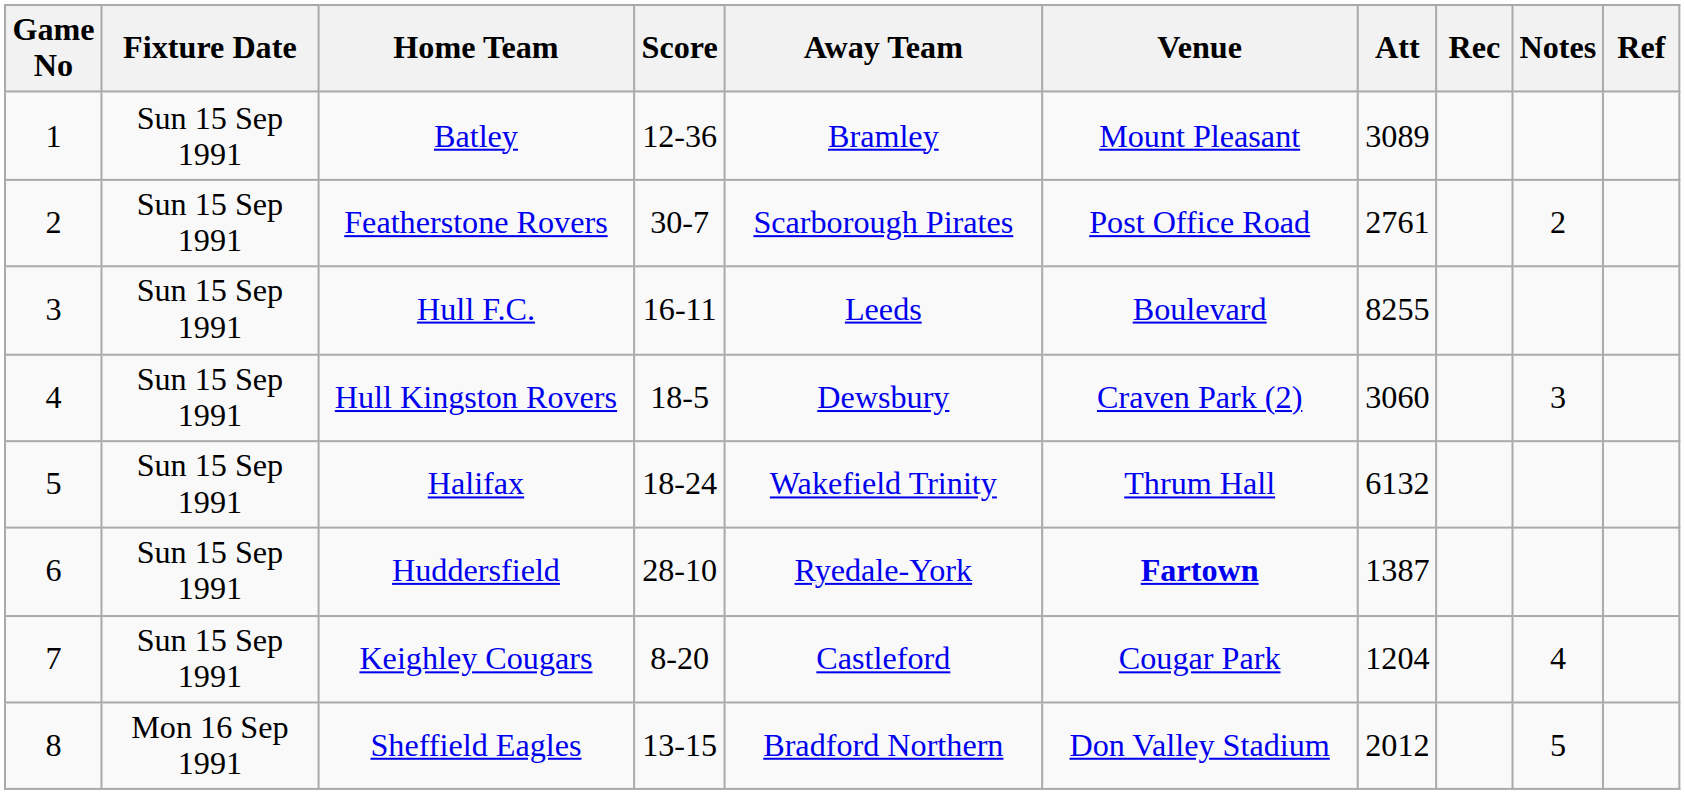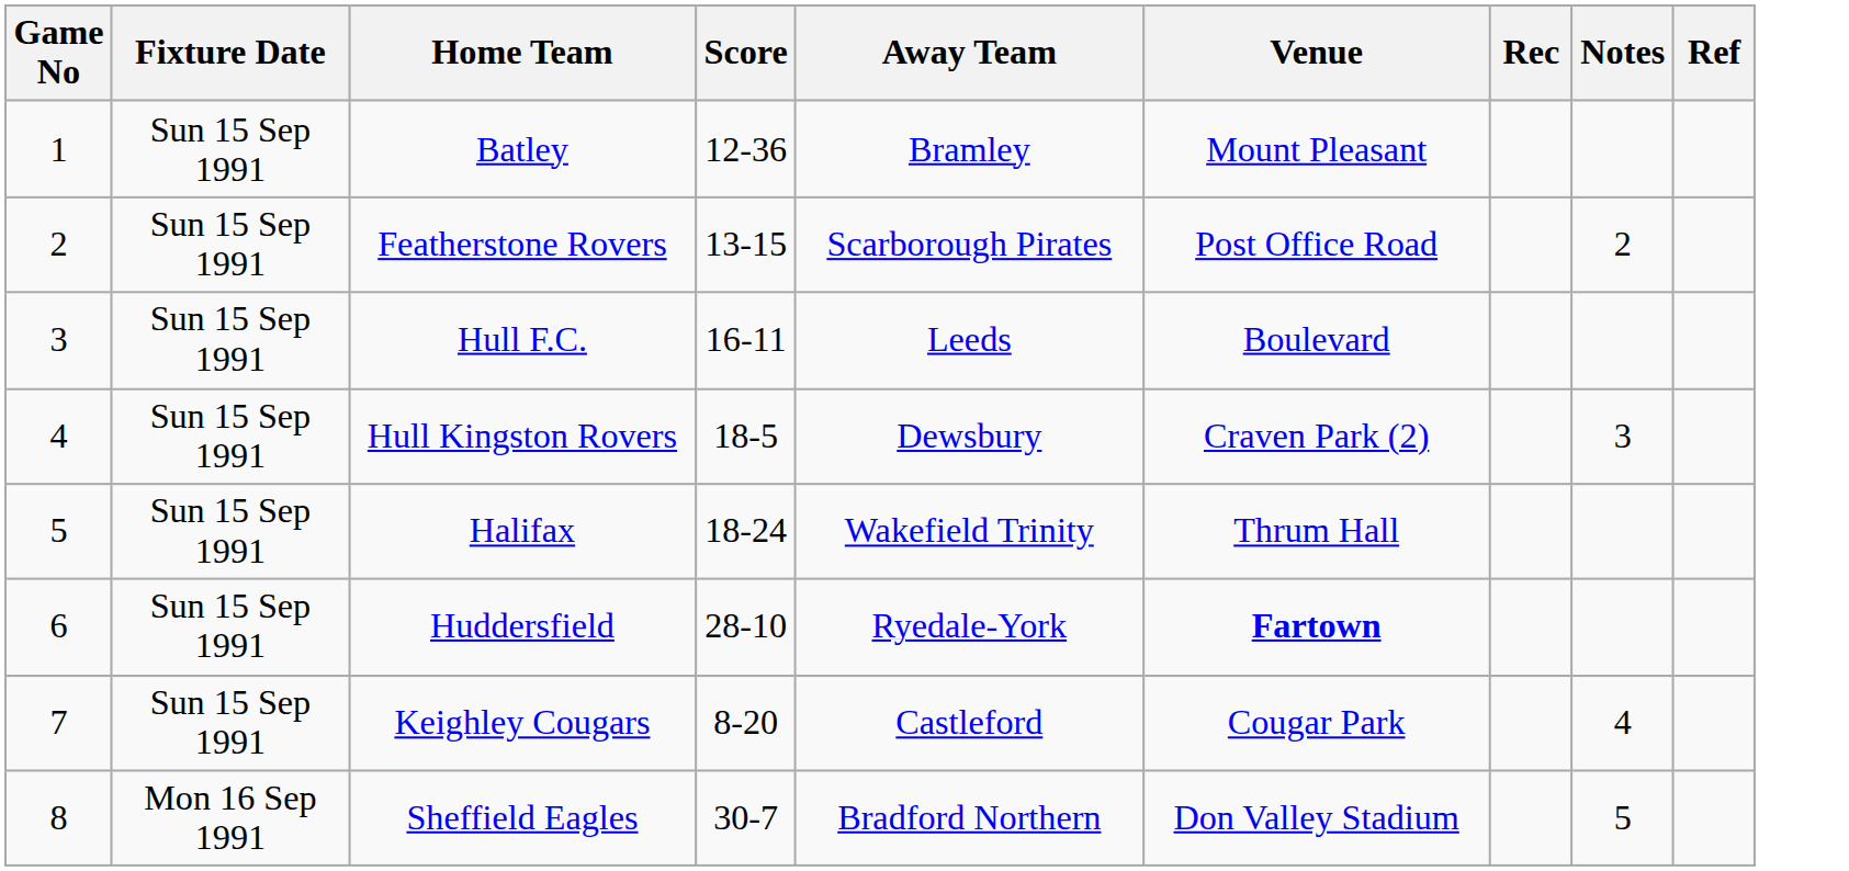 <table class="wikitable" style="text-align:center;">
 <tr>
 <th width=20 abbr="No">Game No</th>
 <th width=100 abbr="Date">Fixture Date</th>
 <th width=150 abbr="Home Team">Home Team</th>
 <th width=20 abbr="Score">Score</th>
 <th width=150 abbr="Away Team">Away Team</th>
 <th width=150 abbr="Venue">Venue</th>
-<th width=30 abbr="Att">Att</th>
 <th width=30 abbr="Rec">Rec</th>
 <th width=20 abbr="Notes">Notes</th>
 <th width=30 abbr="Ref">Ref</th>
 </tr>
 <tr>
 <td>1</td>
 <td>Sun 15 Sep 1991</td>
 <td><a href='#'>Batley</a></td>
 <td>12-36</td>
 <td><a href='#'>Bramley</a></td>
 <td><a href='#'>Mount Pleasant</a></td>
-<td>3089</td>
 <td></td>
 <td></td>
 <td></td>
 </tr>
 <tr>
 <td>2</td>
 <td>Sun 15 Sep 1991</td>
 <td><a href='#'>Featherstone Rovers</a></td>
-<td>30-7</td>
+<td>13-15</td>
 <td><a href='#'>Scarborough Pirates</a></td>
 <td><a href='#'>Post Office Road</a></td>
-<td>2761</td>
 <td></td>
 <td>2</td>
 <td></td>
 </tr>
 <tr>
 <td>3</td>
 <td>Sun 15 Sep 1991</td>
 <td><a href='#'>Hull F.C.</a></td>
 <td>16-11</td>
 <td><a href='#'>Leeds</a></td>
 <td><a href='#'>Boulevard</a></td>
-<td>8255</td>
 <td></td>
 <td></td>
 <td></td>
 </tr>
 <tr>
 <td>4</td>
 <td>Sun 15 Sep 1991</td>
 <td><a href='#'>Hull Kingston Rovers</a></td>
 <td>18-5</td>
 <td><a href='#'>Dewsbury</a></td>
 <td><a href='#'>Craven Park (2)</a></td>
-<td>3060</td>
 <td></td>
 <td>3</td>
 <td></td>
 </tr>
 <tr>
 <td>5</td>
 <td>Sun 15 Sep 1991</td>
 <td><a href='#'>Halifax</a></td>
 <td>18-24</td>
 <td><a href='#'>Wakefield Trinity</a></td>
 <td><a href='#'>Thrum Hall</a></td>
-<td>6132</td>
 <td></td>
 <td></td>
 <td></td>
 </tr>
 <tr>
 <td>6</td>
 <td>Sun 15 Sep 1991</td>
 <td><a href='#'>Huddersfield</a></td>
 <td>28-10</td>
 <td><a href='#'>Ryedale-York</a></td>
 <td><strong><a href='#'>Fartown</a></strong></td>
-<td>1387</td>
 <td></td>
 <td></td>
 <td></td>
 </tr>
 <tr>
 <td>7</td>
 <td>Sun 15 Sep 1991</td>
 <td><a href='#'>Keighley Cougars</a></td>
 <td>8-20</td>
 <td><a href='#'>Castleford</a></td>
 <td><a href='#'>Cougar Park</a></td>
-<td>1204</td>
 <td></td>
 <td>4</td>
 <td></td>
 </tr>
 <tr>
 <td>8</td>
 <td>Mon 16 Sep 1991</td>
 <td><a href='#'>Sheffield Eagles</a></td>
-<td>13-15</td>
+<td>30-7</td>
 <td><a href='#'>Bradford Northern</a></td>
 <td><a href='#'>Don Valley Stadium</a></td>
-<td>2012</td>
 <td></td>
 <td>5</td>
 <td></td>
 </tr>
 </table>
